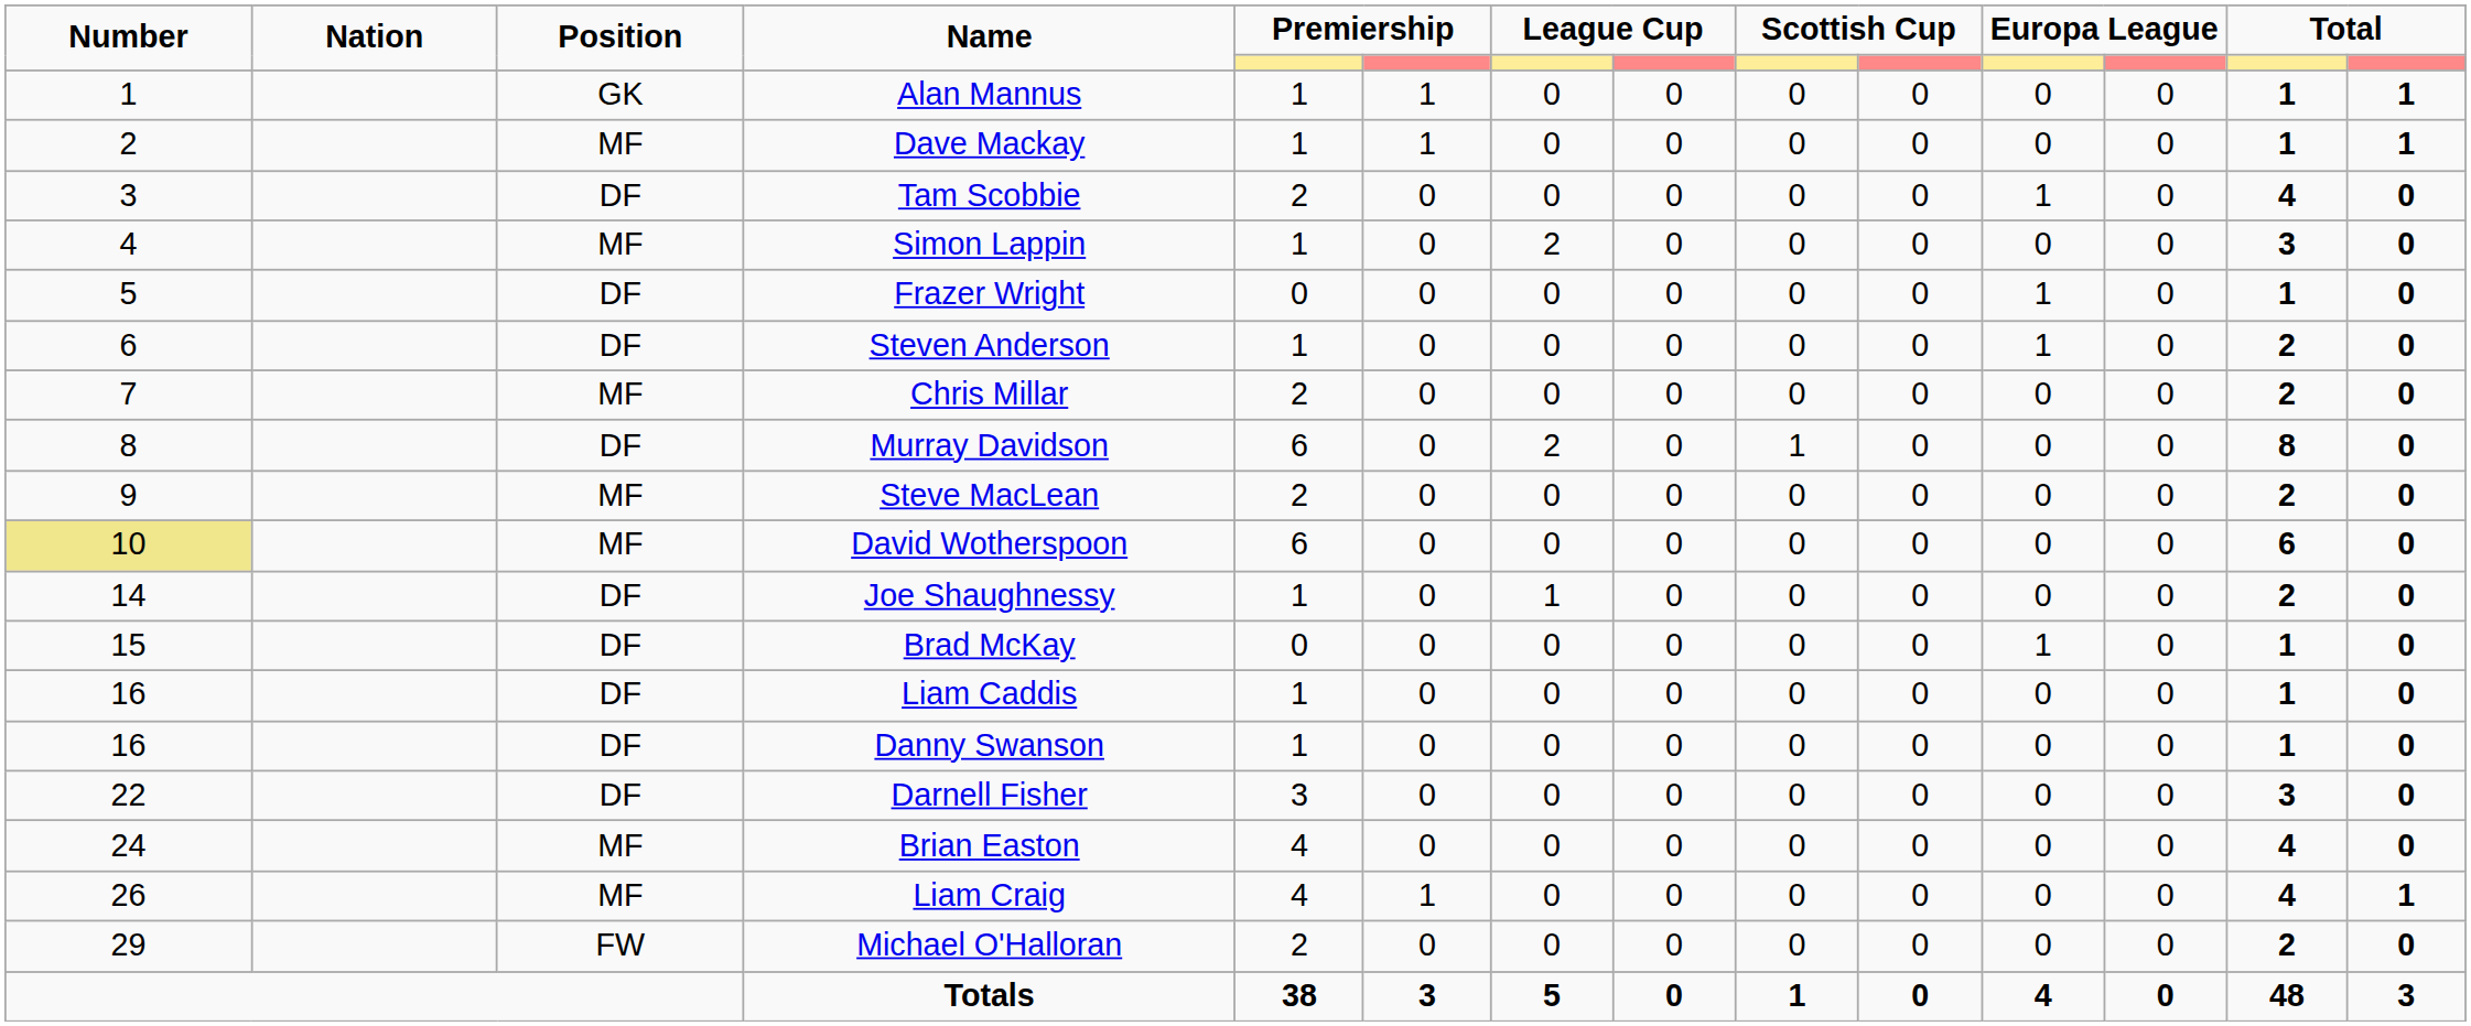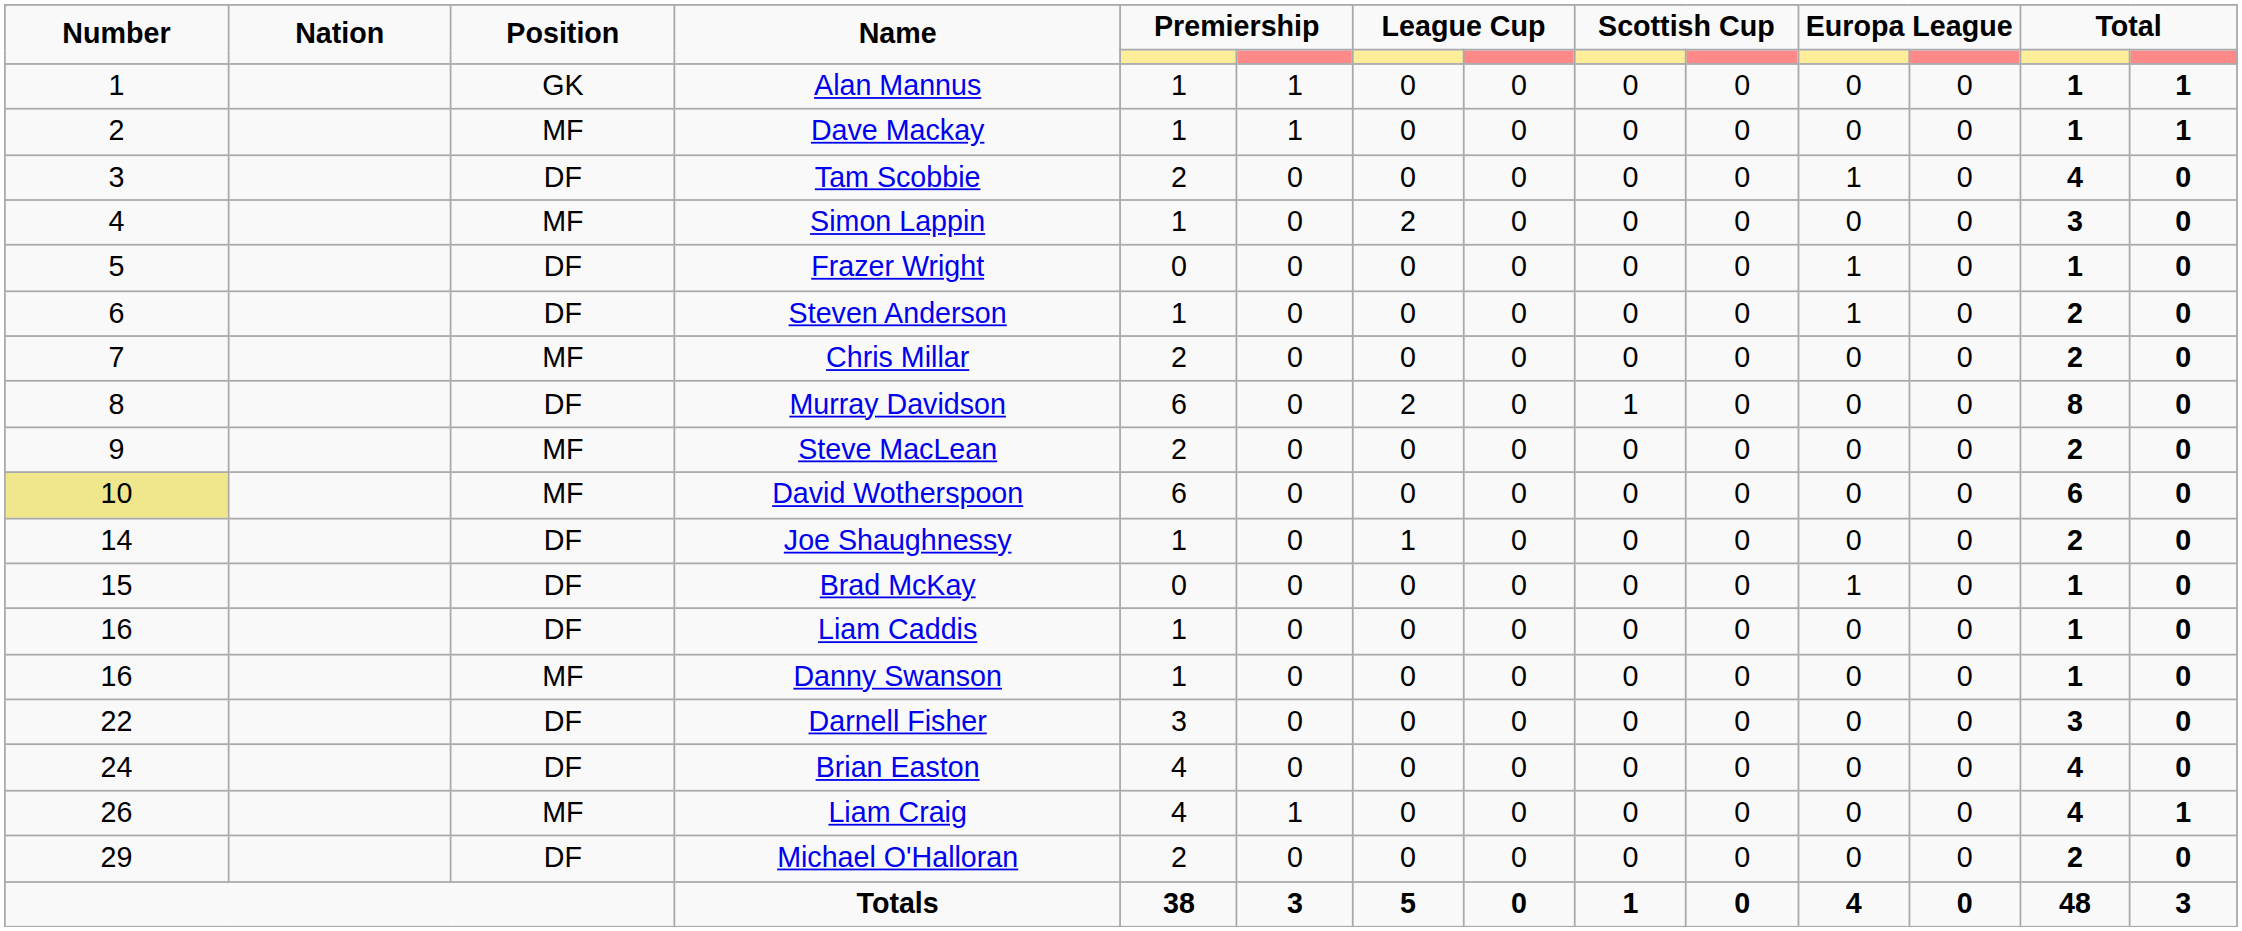 <table class="wikitable" style="font-size: 100%; text-align: center;">
 <tr>
 <td rowspan="2" width="10%" align="center"><strong>Number</strong></td>
 <td rowspan="2" width="10%" align="center"><strong>Nation</strong></td>
 <td rowspan="2" width="10%" align="center"><strong>Position</strong></td>
 <td rowspan="2" width="20%" align="center"><strong>Name</strong></td>
 <td colspan="2" align="center"><strong>Premiership</strong></td>
 <td colspan="2" align="center"><strong>League Cup</strong></td>
 <td colspan="2" align="center"><strong>Scottish Cup</strong></td>
 <td colspan="2" align="center"><strong>Europa League</strong></td>
 <td colspan="2" align="center"><strong>Total </strong></td>
 </tr>
 <tr>
 <th width=60 style="background: #FFEE99"></th>
 <th width=60 style="background: #FF8888"></th>
 <th width=60 style="background: #FFEE99"></th>
 <th width=60 style="background: #FF8888"></th>
 <th width=60 style="background: #FFEE99"></th>
 <th width=60 style="background: #FF8888"></th>
 <th width=60 style="background: #FFEE99"></th>
 <th width=60 style="background: #FF8888"></th>
 <th width=60 style="background: #FFEE99"></th>
 <th width=60 style="background: #FF8888"></th>
 </tr>
 <tr>
 <td>1</td>
 <td></td>
 <td>GK</td>
 <td><a href='#'>Alan Mannus</a></td>
 <td>1</td>
 <td>1</td>
 <td>0</td>
 <td>0</td>
 <td>0</td>
 <td>0</td>
 <td>0</td>
 <td>0</td>
 <td><strong>1</strong></td>
 <td><strong>1</strong></td>
 </tr>
 <tr>
 <td>2</td>
 <td></td>
 <td>MF</td>
 <td><a href='#'>Dave Mackay</a></td>
 <td>1</td>
 <td>1</td>
 <td>0</td>
 <td>0</td>
 <td>0</td>
 <td>0</td>
 <td>0</td>
 <td>0</td>
 <td><strong>1</strong></td>
 <td><strong>1</strong></td>
 </tr>
 <tr>
 <td>3</td>
 <td></td>
 <td>DF</td>
 <td><a href='#'>Tam Scobbie</a></td>
 <td>2</td>
 <td>0</td>
 <td>0</td>
 <td>0</td>
 <td>0</td>
 <td>0</td>
 <td>1</td>
 <td>0</td>
 <td><strong>4</strong></td>
 <td><strong>0</strong></td>
 </tr>
 <tr>
 <td>4</td>
 <td></td>
 <td>MF</td>
 <td><a href='#'>Simon Lappin</a></td>
 <td>1</td>
 <td>0</td>
 <td>2</td>
 <td>0</td>
 <td>0</td>
 <td>0</td>
 <td>0</td>
 <td>0</td>
 <td><strong>3</strong></td>
 <td><strong>0</strong></td>
 </tr>
 <tr>
 <td>5</td>
 <td></td>
 <td>DF</td>
 <td><a href='#'>Frazer Wright</a></td>
 <td>0</td>
 <td>0</td>
 <td>0</td>
 <td>0</td>
 <td>0</td>
 <td>0</td>
 <td>1</td>
 <td>0</td>
 <td><strong>1</strong></td>
 <td><strong>0</strong></td>
 </tr>
 <tr>
 <td>6</td>
 <td></td>
 <td>DF</td>
 <td><a href='#'>Steven Anderson</a></td>
 <td>1</td>
 <td>0</td>
 <td>0</td>
 <td>0</td>
 <td>0</td>
 <td>0</td>
 <td>1</td>
 <td>0</td>
 <td><strong>2</strong></td>
 <td><strong>0</strong></td>
 </tr>
 <tr>
 <td>7</td>
 <td></td>
 <td>MF</td>
 <td><a href='#'>Chris Millar</a></td>
 <td>2</td>
 <td>0</td>
 <td>0</td>
 <td>0</td>
 <td>0</td>
 <td>0</td>
 <td>0</td>
 <td>0</td>
 <td><strong>2</strong></td>
 <td><strong>0</strong></td>
 </tr>
 <tr>
 <td>8</td>
 <td></td>
 <td>DF</td>
 <td><a href='#'>Murray Davidson</a></td>
 <td>6</td>
 <td>0</td>
 <td>2</td>
 <td>0</td>
 <td>1</td>
 <td>0</td>
 <td>0</td>
 <td>0</td>
 <td><strong>8</strong></td>
 <td><strong>0</strong></td>
 </tr>
 <tr>
 <td>9</td>
 <td></td>
 <td>MF</td>
 <td><a href='#'>Steve MacLean</a></td>
 <td>2</td>
 <td>0</td>
 <td>0</td>
 <td>0</td>
 <td>0</td>
 <td>0</td>
 <td>0</td>
 <td>0</td>
 <td><strong>2</strong></td>
 <td><strong>0</strong></td>
 </tr>
 <tr>
 <td style="background: khaki;">10</td>
 <td></td>
 <td>MF</td>
 <td><a href='#'>David Wotherspoon</a></td>
 <td>6</td>
 <td>0</td>
 <td>0</td>
 <td>0</td>
 <td>0</td>
 <td>0</td>
 <td>0</td>
 <td>0</td>
 <td><strong>6</strong></td>
 <td><strong>0</strong></td>
 </tr>
 <tr>
 <td>14</td>
 <td></td>
 <td>DF</td>
 <td><a href='#'>Joe Shaughnessy</a></td>
 <td>1</td>
 <td>0</td>
 <td>1</td>
 <td>0</td>
 <td>0</td>
 <td>0</td>
 <td>0</td>
 <td>0</td>
 <td><strong>2</strong></td>
 <td><strong>0</strong></td>
 </tr>
 <tr>
 <td>15</td>
 <td></td>
 <td>DF</td>
 <td><a href='#'>Brad McKay</a></td>
 <td>0</td>
 <td>0</td>
 <td>0</td>
 <td>0</td>
 <td>0</td>
 <td>0</td>
 <td>1</td>
 <td>0</td>
 <td><strong>1</strong></td>
 <td><strong>0</strong></td>
 </tr>
 <tr>
 <td>16</td>
 <td></td>
 <td>DF</td>
 <td><a href='#'>Liam Caddis</a></td>
 <td>1</td>
 <td>0</td>
 <td>0</td>
 <td>0</td>
 <td>0</td>
 <td>0</td>
 <td>0</td>
 <td>0</td>
 <td><strong>1</strong></td>
 <td><strong>0</strong></td>
 </tr>
 <tr>
 <td>16</td>
 <td></td>
-<td>DF</td>
+<td>MF</td>
 <td><a href='#'>Danny Swanson</a></td>
 <td>1</td>
 <td>0</td>
 <td>0</td>
 <td>0</td>
 <td>0</td>
 <td>0</td>
 <td>0</td>
 <td>0</td>
 <td><strong>1</strong></td>
 <td><strong>0</strong></td>
 </tr>
 <tr>
 <td>22</td>
 <td></td>
 <td>DF</td>
 <td><a href='#'>Darnell Fisher</a></td>
 <td>3</td>
 <td>0</td>
 <td>0</td>
 <td>0</td>
 <td>0</td>
 <td>0</td>
 <td>0</td>
 <td>0</td>
 <td><strong>3</strong></td>
 <td><strong>0</strong></td>
 </tr>
 <tr>
 <td>24</td>
 <td></td>
-<td>MF</td>
+<td>DF</td>
 <td><a href='#'>Brian Easton</a></td>
 <td>4</td>
 <td>0</td>
 <td>0</td>
 <td>0</td>
 <td>0</td>
 <td>0</td>
 <td>0</td>
 <td>0</td>
 <td><strong>4</strong></td>
 <td><strong>0</strong></td>
 </tr>
 <tr>
 <td>26</td>
 <td></td>
 <td>MF</td>
 <td><a href='#'>Liam Craig</a></td>
 <td>4</td>
 <td>1</td>
 <td>0</td>
 <td>0</td>
 <td>0</td>
 <td>0</td>
 <td>0</td>
 <td>0</td>
 <td><strong>4</strong></td>
 <td><strong>1</strong></td>
 </tr>
 <tr>
 <td>29</td>
 <td></td>
-<td>FW</td>
+<td>DF</td>
 <td><a href='#'>Michael O'Halloran</a></td>
 <td>2</td>
 <td>0</td>
 <td>0</td>
 <td>0</td>
 <td>0</td>
 <td>0</td>
 <td>0</td>
 <td>0</td>
 <td><strong>2</strong></td>
 <td><strong>0</strong></td>
 </tr>
 <tr>
 <td colspan="3"></td>
 <td><strong>Totals</strong></td>
 <td><strong>38</strong></td>
 <td><strong>3</strong></td>
 <td><strong>5</strong></td>
 <td><strong>0</strong></td>
 <td><strong>1</strong></td>
 <td><strong>0</strong></td>
 <td><strong>4</strong></td>
 <td><strong>0</strong></td>
 <td><strong>48</strong></td>
 <td><strong>3</strong></td>
 </tr>
 </table>
